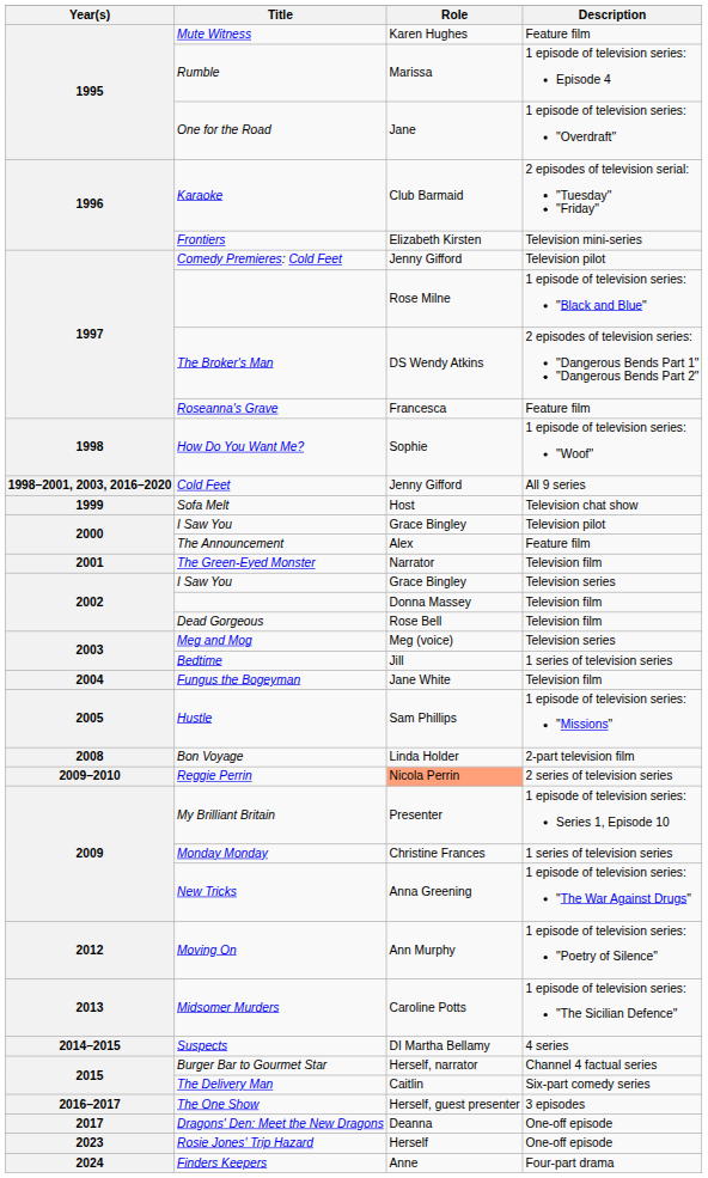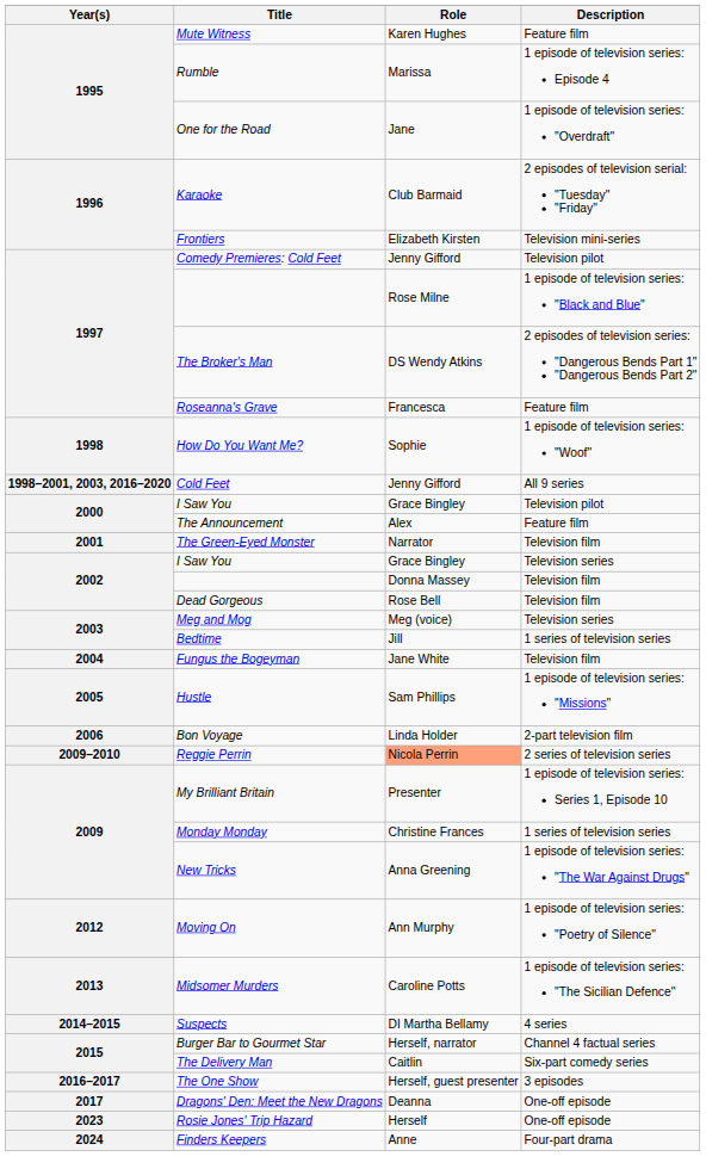 <table class="wikitable plainrowheaders sortable">
 <tr>
 </tr>
 <tr>
 <th scope=col>Year(s)</th>
 <th scope=col>Title</th>
 <th scope=col>Role</th>
 <th scope=col class=unsortable>Description</th>
 </tr>
 <tr>
 <th scope=row rowspan=3>1995</th>
 <td><em><a href='#'>Mute Witness</a></em></td>
 <td>Karen Hughes</td>
 <td>Feature film</td>
 </tr>
 <tr>
 <td><em>Rumble</em></td>
 <td>Marissa</td>
 <td>1 episode of television series:<br><ul><li>Episode 4</li></ul></td>
 </tr>
 <tr>
 <td><em>One for the Road</em></td>
 <td>Jane</td>
 <td>1 episode of television series:<br><ul><li>"Overdraft"</li></ul></td>
 </tr>
 <tr>
 <th scope=row rowspan=2>1996</th>
 <td><em><a href='#'>Karaoke</a></em></td>
 <td>Club Barmaid</td>
 <td>2 episodes of television serial:<br><ul><li>"Tuesday"</li><li>"Friday"</li></ul></td>
 </tr>
 <tr>
 <td><em><a href='#'>Frontiers</a></em></td>
 <td>Elizabeth Kirsten</td>
 <td>Television mini-series</td>
 </tr>
 <tr>
 <th scope=row rowspan=4>1997</th>
 <td><em><a href='#'>Comedy Premieres</a>: <a href='#'>Cold Feet</a></em></td>
 <td>Jenny Gifford</td>
 <td>Television pilot</td>
 </tr>
 <tr>
 <td><em></em></td>
 <td>Rose Milne</td>
 <td>1 episode of television series:<br><ul><li>"<a href='#'>Black and Blue</a>"</li></ul></td>
 </tr>
 <tr>
 <td><em><a href='#'>The Broker's Man</a></em></td>
 <td>DS Wendy Atkins</td>
 <td>2 episodes of television series:<br><ul><li>"Dangerous Bends Part 1"</li><li>"Dangerous Bends Part 2"</li></ul></td>
 </tr>
 <tr>
 <td><em><a href='#'>Roseanna's Grave</a></em></td>
 <td>Francesca</td>
 <td>Feature film</td>
 </tr>
 <tr>
 <th scope=row>1998</th>
 <td><em><a href='#'>How Do You Want Me?</a></em></td>
 <td>Sophie</td>
 <td>1 episode of television series:<br><ul><li>"Woof"</li></ul></td>
 </tr>
 <tr>
 <th scope=row>1998–2001, 2003, 2016–2020</th>
 <td><em><a href='#'>Cold Feet</a></em></td>
 <td>Jenny Gifford</td>
 <td>All 9 series</td>
 </tr>
 <tr>
-<th scope=row>1999</th>
-<td><em>Sofa Melt</em></td>
-<td>Host</td>
-<td>Television chat show</td>
-</tr>
-<tr>
 <th scope=row rowspan=2>2000</th>
 <td><em>I Saw You</em></td>
 <td>Grace Bingley</td>
 <td>Television pilot</td>
 </tr>
 <tr>
 <td><em>The Announcement</em></td>
 <td>Alex</td>
 <td>Feature film</td>
 </tr>
 <tr>
 <th scope=row>2001</th>
 <td><em><a href='#'>The Green-Eyed Monster</a></em></td>
 <td>Narrator</td>
 <td>Television film</td>
 </tr>
 <tr>
 <th scope=row rowspan=3>2002</th>
 <td><em>I Saw You</em></td>
 <td>Grace Bingley</td>
 <td>Television series</td>
 </tr>
 <tr>
 <td><em></em></td>
 <td>Donna Massey</td>
 <td>Television film</td>
 </tr>
 <tr>
 <td><em>Dead Gorgeous</em></td>
 <td>Rose Bell</td>
 <td>Television film</td>
 </tr>
 <tr>
 <th scope=row rowspan=2>2003</th>
 <td><em><a href='#'>Meg and Mog</a></em></td>
 <td>Meg (voice)</td>
 <td>Television series</td>
 </tr>
 <tr>
 <td><em><a href='#'>Bedtime</a></em></td>
 <td>Jill</td>
 <td>1 series of television series</td>
 </tr>
 <tr>
 <th scope=row>2004</th>
 <td><em><a href='#'>Fungus the Bogeyman</a></em></td>
 <td>Jane White</td>
 <td>Television film</td>
 </tr>
 <tr>
 <th scope=row>2005</th>
 <td><em><a href='#'>Hustle</a></em></td>
 <td>Sam Phillips</td>
 <td>1 episode of television series:<br><ul><li>"<a href='#'>Missions</a>"</li></ul></td>
 </tr>
 <tr>
-<th scope=row>2008</th>
+<th scope=row>2006</th>
 <td><em>Bon Voyage</em></td>
 <td>Linda Holder</td>
 <td>2-part television film</td>
 </tr>
 <tr>
 <th scope=row>2009–2010</th>
 <td><em><a href='#'>Reggie Perrin</a></em></td>
 <td style="background: lightsalmon;">Nicola Perrin</td>
 <td>2 series of television series</td>
 </tr>
 <tr>
 <th scope=row rowspan=3>2009</th>
 <td><em>My Brilliant Britain</em></td>
 <td>Presenter</td>
 <td>1 episode of television series:<br><ul><li>Series 1, Episode 10</li></ul></td>
 </tr>
 <tr>
 <td><em><a href='#'>Monday Monday</a></em></td>
 <td>Christine Frances</td>
 <td>1 series of television series</td>
 </tr>
 <tr>
 <td><em><a href='#'>New Tricks</a></em></td>
 <td>Anna Greening</td>
 <td>1 episode of television series:<br><ul><li>"<a href='#'>The War Against Drugs</a>"</li></ul></td>
 </tr>
 <tr>
 <th scope=row>2012</th>
 <td><em><a href='#'>Moving On</a></em></td>
 <td>Ann Murphy</td>
 <td>1 episode of television series:<br><ul><li>"Poetry of Silence"</li></ul></td>
 </tr>
 <tr>
 <th scope=row>2013</th>
 <td><em><a href='#'>Midsomer Murders</a></em></td>
 <td>Caroline Potts</td>
 <td>1 episode of television series:<br><ul><li>"The Sicilian Defence"</li></ul></td>
 </tr>
 <tr>
 <th scope=row>2014–2015</th>
 <td><em><a href='#'>Suspects</a></em></td>
 <td>DI Martha Bellamy</td>
 <td>4 series</td>
 </tr>
 <tr>
 <th scope=row rowspan=2>2015</th>
 <td><em>Burger Bar to Gourmet Star</em></td>
 <td>Herself, narrator</td>
 <td>Channel 4 factual series</td>
 </tr>
 <tr>
 <td><em><a href='#'>The Delivery Man</a></em></td>
 <td>Caitlin</td>
 <td>Six-part comedy series</td>
 </tr>
 <tr>
 <th scope=row>2016–2017</th>
 <td><em><a href='#'>The One Show</a></em></td>
 <td>Herself, guest presenter</td>
 <td>3 episodes</td>
 </tr>
 <tr>
 <th scope=row>2017</th>
 <td><em><a href='#'>Dragons' Den: Meet the New Dragons</a></em></td>
 <td>Deanna</td>
 <td>One-off episode</td>
 </tr>
 <tr>
 <th scope=row>2023</th>
 <td><em><a href='#'>Rosie Jones' Trip Hazard</a></em></td>
 <td>Herself</td>
 <td>One-off episode</td>
 </tr>
 <tr>
 <th scope=row>2024</th>
 <td><em><a href='#'>Finders Keepers</a></em></td>
 <td>Anne</td>
 <td>Four-part drama</td>
 </tr>
 </table>
